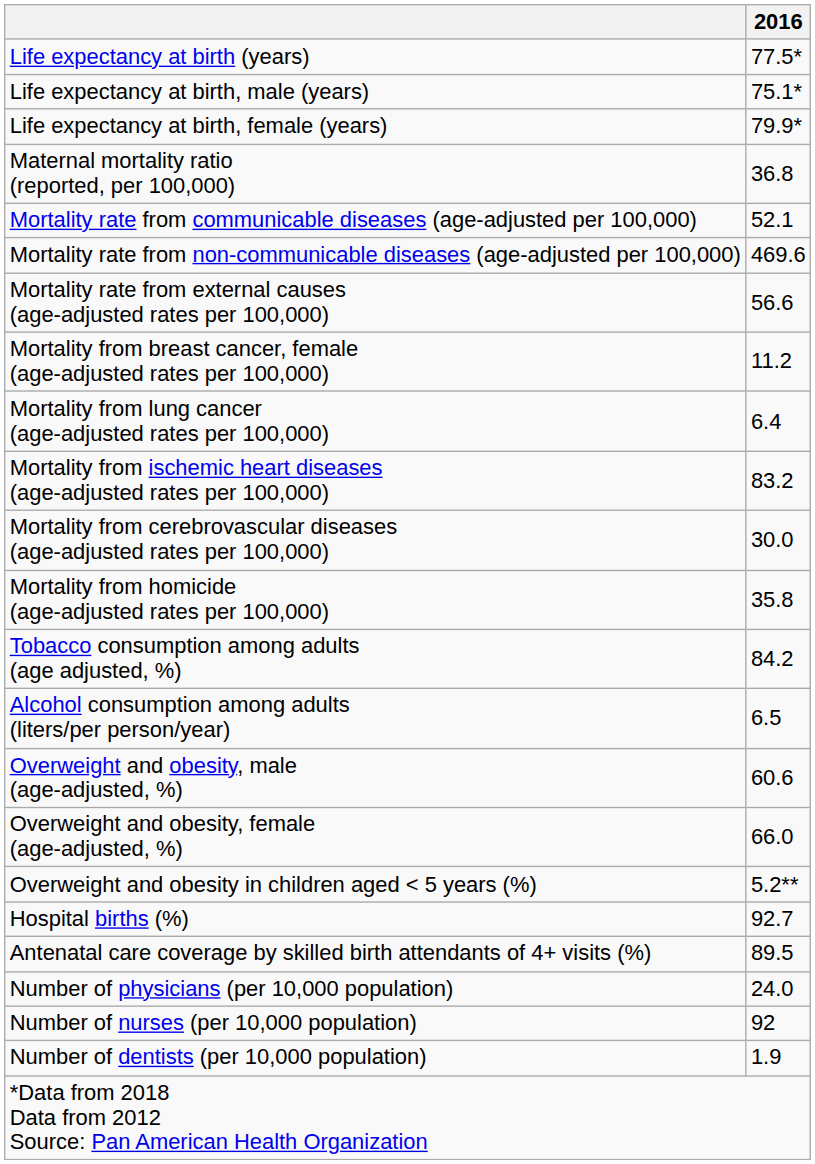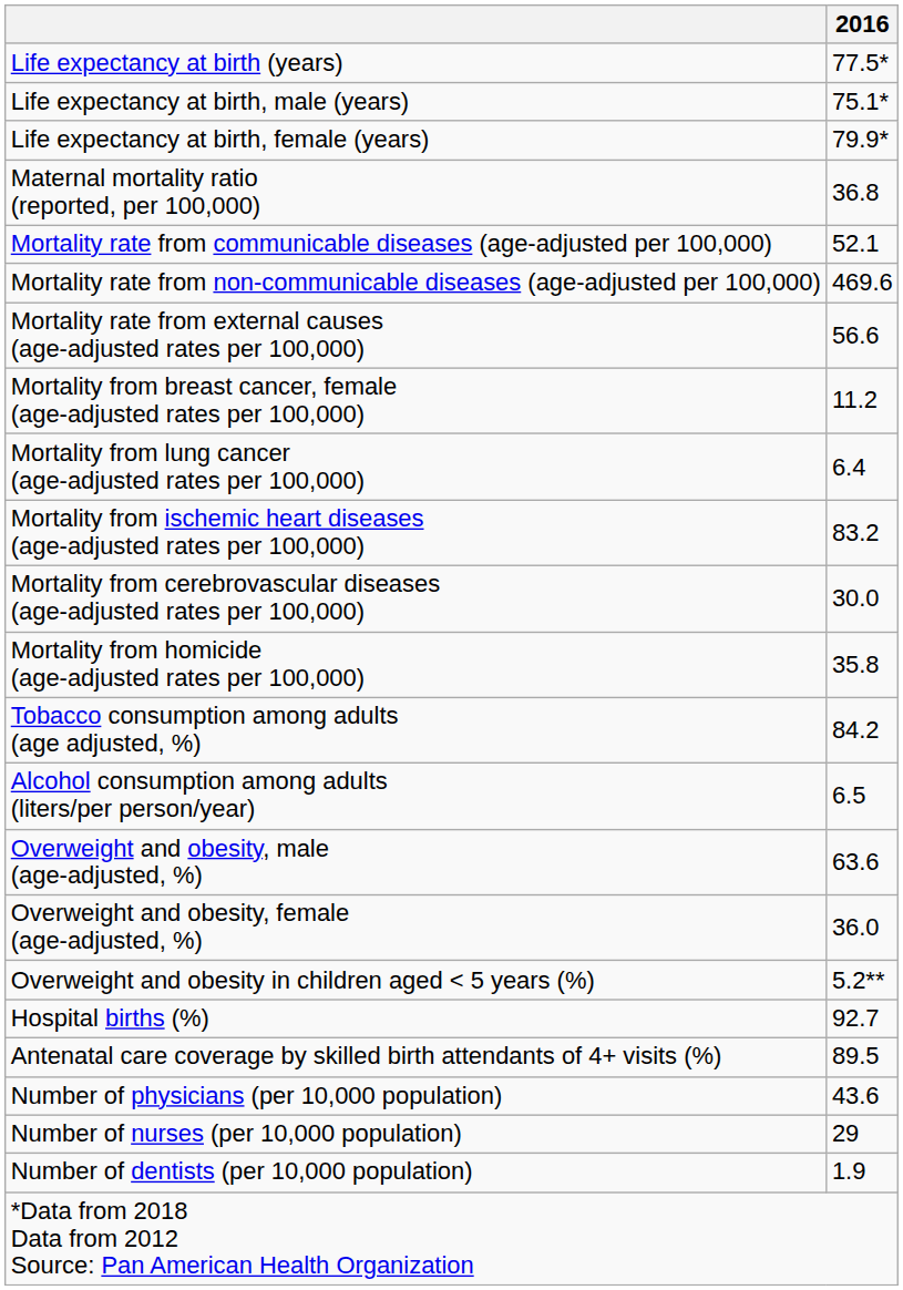 <table class="wikitable">
 <tr>
 <th></th>
 <th>2016</th>
 </tr>
 <tr>
 <td><a href='#'>Life expectancy at birth</a> (years)</td>
 <td>77.5*</td>
 </tr>
 <tr>
 <td>Life expectancy at birth, male (years)</td>
 <td>75.1*</td>
 </tr>
 <tr>
 <td>Life expectancy at birth, female (years)</td>
 <td>79.9*</td>
 </tr>
 <tr>
 <td>Maternal mortality ratio<br>(reported, per 100,000)</td>
 <td>36.8</td>
 </tr>
 <tr>
 <td><a href='#'>Mortality rate</a> from <a href='#'>communicable diseases</a> (age-adjusted per 100,000)</td>
 <td>52.1</td>
 </tr>
 <tr>
 <td>Mortality rate from <a href='#'>non-communicable diseases</a> (age-adjusted per 100,000)</td>
 <td>469.6</td>
 </tr>
 <tr>
 <td>Mortality rate from external causes<br>(age-adjusted rates per 100,000)</td>
 <td>56.6</td>
 </tr>
 <tr>
 <td>Mortality from breast cancer, female<br>(age-adjusted rates per 100,000)</td>
 <td>11.2</td>
 </tr>
 <tr>
 <td>Mortality from lung cancer<br>(age-adjusted rates per 100,000)</td>
 <td>6.4</td>
 </tr>
 <tr>
 <td>Mortality from <a href='#'>ischemic heart diseases</a><br>(age-adjusted rates per 100,000)</td>
 <td>83.2</td>
 </tr>
 <tr>
 <td>Mortality from cerebrovascular diseases<br>(age-adjusted rates per 100,000)</td>
 <td>30.0</td>
 </tr>
 <tr>
 <td>Mortality from homicide<br>(age-adjusted rates per 100,000)</td>
 <td>35.8</td>
 </tr>
 <tr>
 <td><a href='#'>Tobacco</a> consumption among adults<br>(age adjusted, %)</td>
 <td>84.2</td>
 </tr>
 <tr>
 <td><a href='#'>Alcohol</a> consumption among adults<br>(liters/per person/year)</td>
 <td>6.5</td>
 </tr>
 <tr>
 <td><a href='#'>Overweight</a> and <a href='#'>obesity</a>, male<br>(age-adjusted, %)</td>
-<td>60.6</td>
+<td>63.6</td>
 </tr>
 <tr>
 <td>Overweight and obesity, female<br>(age-adjusted, %)</td>
-<td>66.0</td>
+<td>36.0</td>
 </tr>
 <tr>
 <td>Overweight and obesity in children aged < 5 years (%)</td>
 <td>5.2**</td>
 </tr>
 <tr>
 <td>Hospital <a href='#'>births</a> (%)</td>
 <td>92.7</td>
 </tr>
 <tr>
 <td>Antenatal care coverage by skilled birth attendants of 4+ visits (%)</td>
 <td>89.5</td>
 </tr>
 <tr>
 <td>Number of <a href='#'>physicians</a> (per 10,000 population)</td>
-<td>24.0</td>
+<td>43.6</td>
 </tr>
 <tr>
 <td>Number of <a href='#'>nurses</a> (per 10,000 population)</td>
-<td>92</td>
+<td>29</td>
 </tr>
 <tr>
 <td>Number of <a href='#'>dentists</a>  (per 10,000 population)</td>
 <td>1.9</td>
 </tr>
 <tr>
 <td colspan="2">*Data from 2018<br>Data from 2012<br>Source: <a href='#'>Pan American Health Organization</a></td>
 </tr>
 </table>
